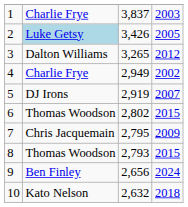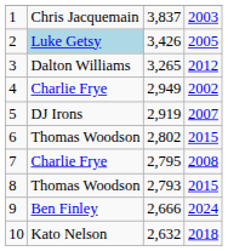 <table class="wikitable">
 <tr>
 </tr>
 <tr>
 <td>1</td>
-<td><a href='#'>Charlie Frye</a></td>
+<td>Chris Jacquemain</td>
 <td><abbr>3,837</abbr></td>
 <td><a href='#'>2003</a></td>
 </tr>
 <tr>
 <td>2</td>
 <td style="background: lightblue;"><a href='#'>Luke Getsy</a></td>
 <td><abbr>3,426</abbr></td>
 <td><a href='#'>2005</a></td>
 </tr>
 <tr>
 <td>3</td>
 <td>Dalton Williams</td>
 <td><abbr>3,265</abbr></td>
 <td><a href='#'>2012</a></td>
 </tr>
 <tr>
 <td>4</td>
 <td><a href='#'>Charlie Frye</a></td>
 <td><abbr>2,949</abbr></td>
 <td><a href='#'>2002</a></td>
 </tr>
 <tr>
 <td>5</td>
 <td>DJ Irons</td>
 <td><abbr>2,919</abbr></td>
 <td><a href='#'>2007</a></td>
 </tr>
 <tr>
 <td>6</td>
 <td>Thomas Woodson</td>
 <td><abbr>2,802</abbr></td>
 <td><a href='#'>2015</a></td>
 </tr>
 <tr>
 <td>7</td>
-<td>Chris Jacquemain</td>
+<td><a href='#'>Charlie Frye</a></td>
 <td><abbr>2,795</abbr></td>
-<td><a href='#'>2009</a></td>
+<td><a href='#'>2008</a></td>
 </tr>
 <tr>
 <td>8</td>
 <td>Thomas Woodson</td>
 <td><abbr>2,793</abbr></td>
 <td><a href='#'>2015</a></td>
 </tr>
 <tr>
 <td>9</td>
 <td><a href='#'>Ben Finley</a></td>
-<td><abbr>2,656</abbr></td>
+<td><abbr>2,666</abbr></td>
 <td><a href='#'>2024</a></td>
 </tr>
 <tr>
 <td>10</td>
 <td>Kato Nelson</td>
 <td><abbr>2,632</abbr></td>
 <td><a href='#'>2018</a></td>
 </tr>
 </table>
